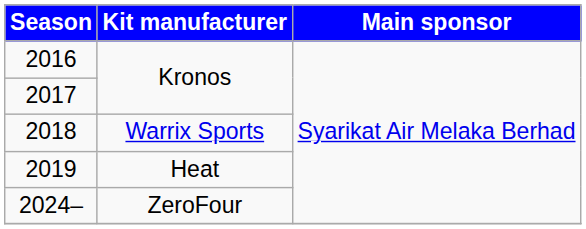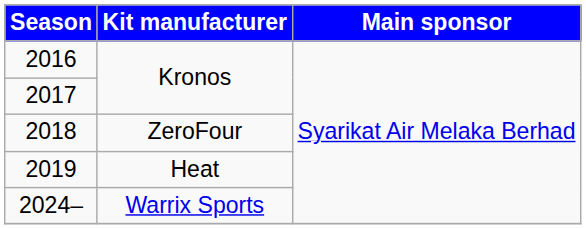 <table class="wikitable" style="text-align: center">
 <tr>
 <th style="background:blue; color:white;">Season</th>
 <th style="background:blue; color:white;">Kit manufacturer</th>
 <th style="background:blue; color:white;">Main sponsor</th>
 </tr>
 <tr>
 <td>2016</td>
 <td rowspan=2>Kronos</td>
 <td rowspan=5><a href='#'>Syarikat Air Melaka Berhad</a></td>
 </tr>
 <tr>
 <td>2017</td>
 </tr>
 <tr>
 <td>2018</td>
-<td><a href='#'>Warrix Sports</a></td>
+<td>ZeroFour</td>
 </tr>
 <tr>
 <td>2019</td>
 <td>Heat</td>
 </tr>
 <tr>
 <td>2024–</td>
-<td>ZeroFour</td>
+<td><a href='#'>Warrix Sports</a></td>
 </tr>
 <tr>
 </tr>
 </table>
